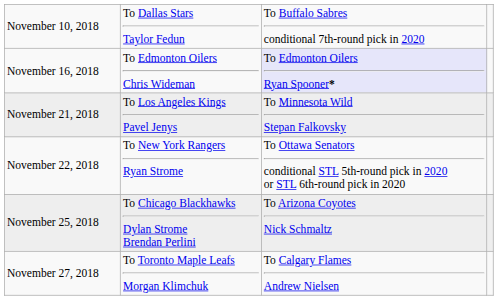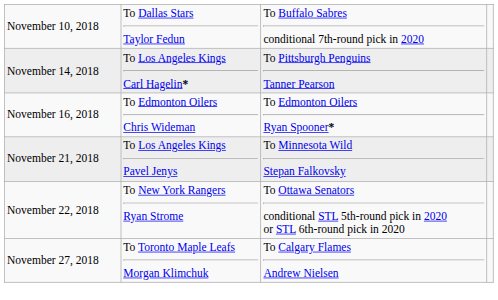 <table class="wikitable" style="border:1px solid #999999; width:680px;">
 <tr>
 <td>November 10, 2018</td>
 <td valign="top">To <a href='#'>Dallas Stars</a><hr><a href='#'>Taylor Fedun</a></td>
 <td valign="top">To <a href='#'>Buffalo Sabres</a><hr><span>conditional</span> 7th-round pick in <a href='#'>2020</a></td>
 <td></td>
 </tr>
+<tr bgcolor="eeeeee">
+<td>November 14, 2018</td>
+<td valign="top">To <a href='#'>Los Angeles Kings</a><hr><a href='#'>Carl Hagelin</a><span><strong>*</strong></span></td>
+<td valign="top">To <a href='#'>Pittsburgh Penguins</a><hr><a href='#'>Tanner Pearson</a></td>
+<td></td>
+</tr>
 <tr>
 <td>November 16, 2018</td>
 <td valign="top">To <a href='#'>Edmonton Oilers</a><hr><a href='#'>Chris Wideman</a></td>
-<td valign="top" style="background: lavender;">To <a href='#'>Edmonton Oilers</a><hr><a href='#'>Ryan Spooner</a><span><strong>*</strong></span></td>
+<td valign="top">To <a href='#'>Edmonton Oilers</a><hr><a href='#'>Ryan Spooner</a><span><strong>*</strong></span></td>
 <td></td>
 </tr>
 <tr bgcolor="eeeeee">
 <td>November 21, 2018</td>
 <td valign="top">To <a href='#'>Los Angeles Kings</a><hr><a href='#'>Pavel Jenys</a></td>
 <td valign="top">To <a href='#'>Minnesota Wild</a><hr><a href='#'>Stepan Falkovsky</a></td>
 <td></td>
 </tr>
 <tr>
 <td>November 22, 2018</td>
 <td valign="top">To <a href='#'>New York Rangers</a><hr><a href='#'>Ryan Strome</a></td>
 <td valign="top">To <a href='#'>Ottawa Senators</a><hr><span>conditional</span> <a href='#'>STL</a> 5th-round pick in <a href='#'>2020</a><br>or  <a href='#'>STL</a> 6th-round pick in 2020</td>
 <td></td>
 </tr>
-<tr bgcolor="eeeeee">
-<td>November 25, 2018</td>
-<td valign="top">To <a href='#'>Chicago Blackhawks</a><hr><a href='#'>Dylan Strome</a><br><a href='#'>Brendan Perlini</a></td>
-<td valign="top">To <a href='#'>Arizona Coyotes</a><hr><a href='#'>Nick Schmaltz</a></td>
-<td></td>
-</tr>
 <tr>
 <td>November 27, 2018</td>
 <td valign="top">To <a href='#'>Toronto Maple Leafs</a><hr><a href='#'>Morgan Klimchuk</a></td>
 <td valign="top">To <a href='#'>Calgary Flames</a><hr><a href='#'>Andrew Nielsen</a></td>
 <td></td>
 </tr>
 </table>
